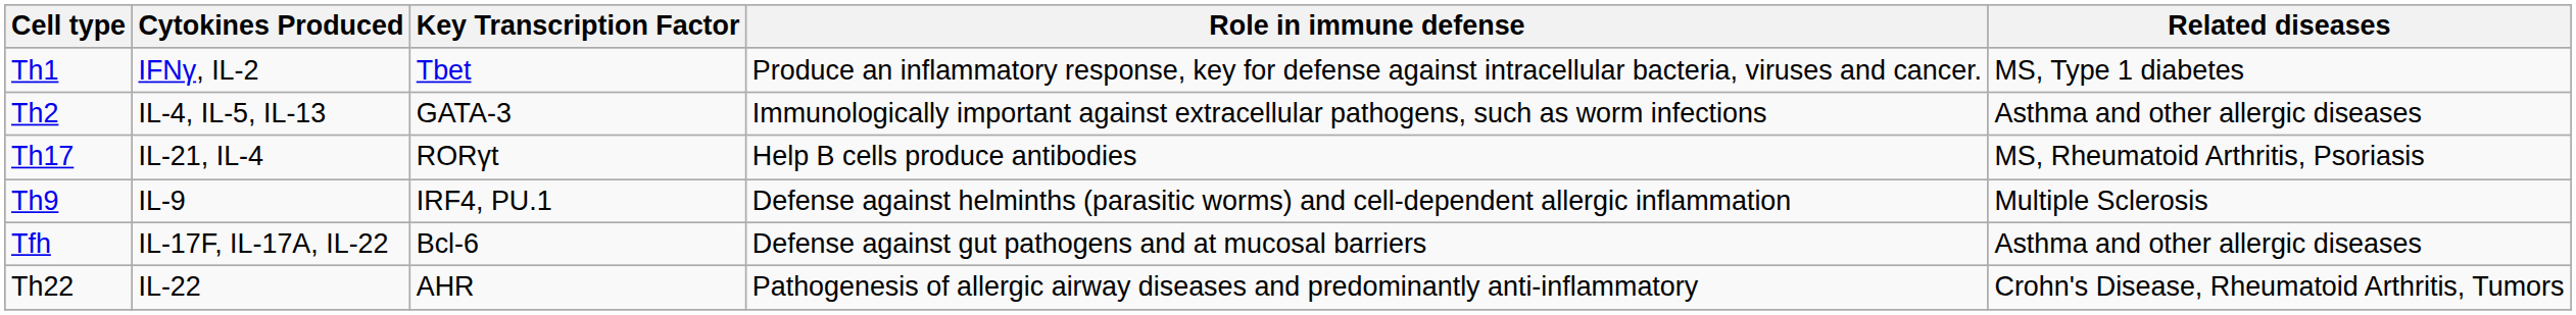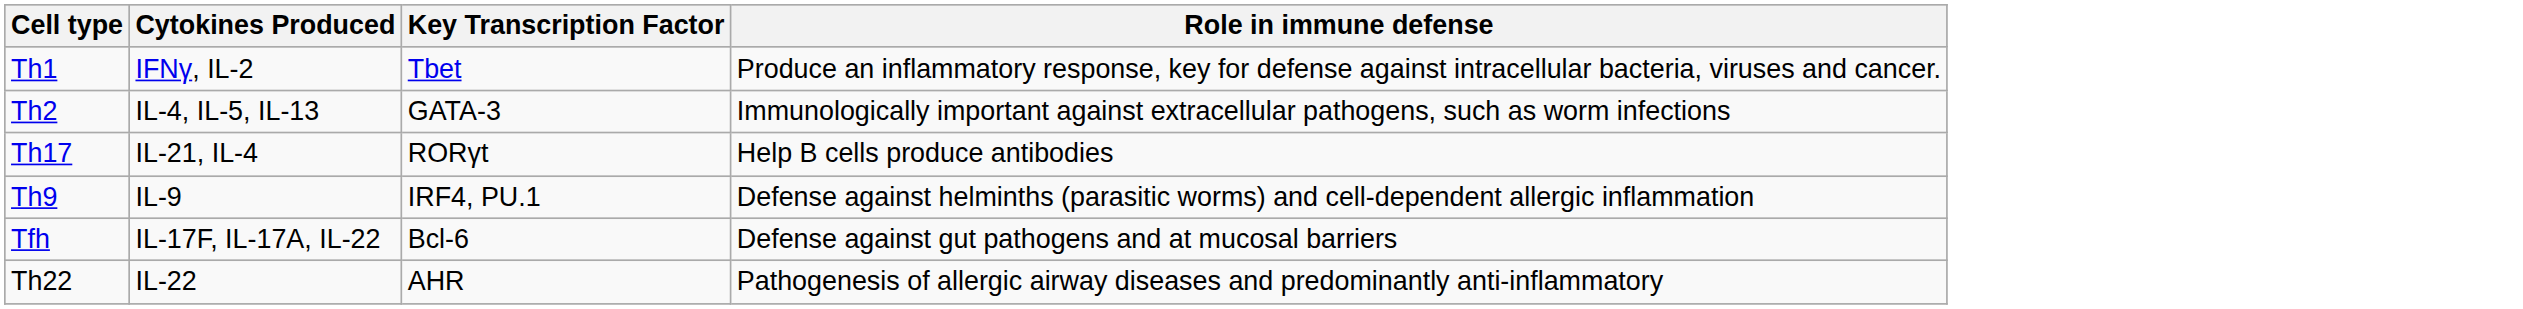 <table class="wikitable">
 <tr>
 <th>Cell type</th>
 <th>Cytokines Produced</th>
 <th>Key Transcription Factor</th>
 <th>Role in immune defense</th>
-<th>Related diseases</th>
 </tr>
 <tr>
 <td><a href='#'>Th1</a></td>
 <td><a href='#'>IFNγ</a>, IL-2</td>
 <td><a href='#'>Tbet</a></td>
 <td>Produce an inflammatory response, key for defense against intracellular bacteria, viruses and cancer.</td>
-<td>MS, Type 1 diabetes</td>
 </tr>
 <tr>
 <td><a href='#'>Th2</a></td>
 <td>IL-4, IL-5, IL-13</td>
 <td>GATA-3</td>
 <td>Immunologically important against extracellular pathogens, such as worm infections</td>
-<td>Asthma and other allergic diseases</td>
 </tr>
 <tr>
 <td><a href='#'>Th17</a></td>
 <td>IL-21, IL-4</td>
 <td>RORγt</td>
 <td>Help B cells produce antibodies</td>
-<td>MS, Rheumatoid Arthritis, Psoriasis</td>
 </tr>
 <tr>
 <td><a href='#'>Th9</a></td>
 <td>IL-9</td>
 <td>IRF4, PU.1</td>
 <td>Defense against helminths (parasitic worms) and cell-dependent allergic inflammation</td>
-<td>Multiple Sclerosis</td>
 </tr>
 <tr>
 <td><a href='#'>Tfh</a></td>
 <td>IL-17F, IL-17A, IL-22</td>
 <td>Bcl-6</td>
 <td>Defense against gut pathogens and at mucosal barriers</td>
-<td>Asthma and other allergic diseases</td>
 </tr>
 <tr>
 <td>Th22</td>
 <td>IL-22</td>
 <td>AHR</td>
 <td>Pathogenesis of allergic airway diseases and predominantly anti-inflammatory</td>
-<td>Crohn's Disease, Rheumatoid Arthritis, Tumors</td>
 </tr>
 </table>
